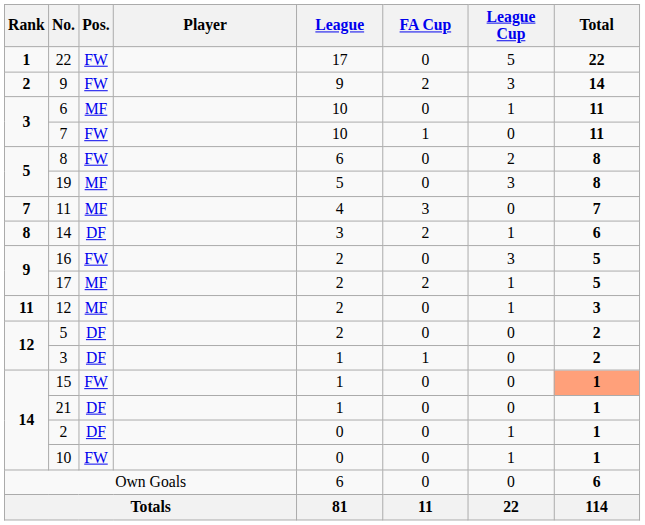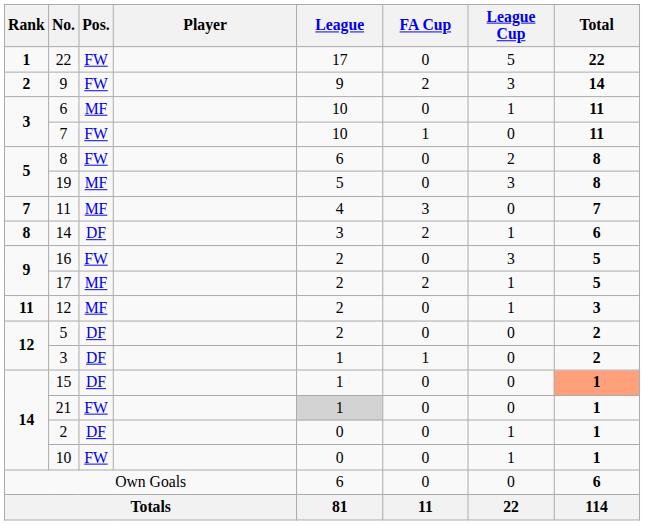 <table class="wikitable sortable alternance" style="text-align:center">
 <tr>
 <th style="width:10px">Rank</th>
 <th style="width:10px">No.</th>
 <th style="width:10px">Pos.</th>
 <th style="width:180px">Player</th>
 <th style="width:80px"><a href='#'>League</a></th>
 <th style="width:80px"><a href='#'>FA Cup</a></th>
 <th style="width:80px"><a href='#'>League Cup</a></th>
 <th style="width:80px">Total</th>
 </tr>
 <tr>
 <td><strong>1</strong></td>
 <td>22</td>
 <td><a href='#'>FW</a></td>
 <td align="left"></td>
 <td>17</td>
 <td>0</td>
 <td>5</td>
 <td><strong>22</strong></td>
 </tr>
 <tr>
 <td><strong>2</strong></td>
 <td>9</td>
 <td><a href='#'>FW</a></td>
 <td align="left"></td>
 <td>9</td>
 <td>2</td>
 <td>3</td>
 <td><strong>14</strong></td>
 </tr>
 <tr>
 <td rowspan="2"><strong>3</strong></td>
 <td>6</td>
 <td><a href='#'>MF</a></td>
 <td align="left"></td>
 <td>10</td>
 <td>0</td>
 <td>1</td>
 <td><strong>11</strong></td>
 </tr>
 <tr>
 <td>7</td>
 <td><a href='#'>FW</a></td>
 <td align="left"></td>
 <td>10</td>
 <td>1</td>
 <td>0</td>
 <td><strong>11</strong></td>
 </tr>
 <tr>
 <td rowspan="2"><strong>5</strong></td>
 <td>8</td>
 <td><a href='#'>FW</a></td>
 <td align="left"></td>
 <td>6</td>
 <td>0</td>
 <td>2</td>
 <td><strong>8</strong></td>
 </tr>
 <tr>
 <td>19</td>
 <td><a href='#'>MF</a></td>
 <td align="left"></td>
 <td>5</td>
 <td>0</td>
 <td>3</td>
 <td><strong>8</strong></td>
 </tr>
 <tr>
 <td><strong>7</strong></td>
 <td>11</td>
 <td><a href='#'>MF</a></td>
 <td align="left"></td>
 <td>4</td>
 <td>3</td>
 <td>0</td>
 <td><strong>7</strong></td>
 </tr>
 <tr>
 <td><strong>8</strong></td>
 <td>14</td>
 <td><a href='#'>DF</a></td>
 <td align="left"></td>
 <td>3</td>
 <td>2</td>
 <td>1</td>
 <td><strong>6</strong></td>
 </tr>
 <tr>
 <td rowspan="2"><strong>9</strong></td>
 <td>16</td>
 <td><a href='#'>FW</a></td>
 <td align="left"></td>
 <td>2</td>
 <td>0</td>
 <td>3</td>
 <td><strong>5</strong></td>
 </tr>
 <tr>
 <td>17</td>
 <td><a href='#'>MF</a></td>
 <td align="left"></td>
 <td>2</td>
 <td>2</td>
 <td>1</td>
 <td><strong>5</strong></td>
 </tr>
 <tr>
 <td><strong>11</strong></td>
 <td>12</td>
 <td><a href='#'>MF</a></td>
 <td align="left"></td>
 <td>2</td>
 <td>0</td>
 <td>1</td>
 <td><strong>3</strong></td>
 </tr>
 <tr>
 <td rowspan="2"><strong>12</strong></td>
 <td>5</td>
 <td><a href='#'>DF</a></td>
 <td align="left"></td>
 <td>2</td>
 <td>0</td>
 <td>0</td>
 <td><strong>2</strong></td>
 </tr>
 <tr>
 <td>3</td>
 <td><a href='#'>DF</a></td>
 <td align="left"></td>
 <td>1</td>
 <td>1</td>
 <td>0</td>
 <td><strong>2</strong></td>
 </tr>
 <tr>
 <td rowspan="4"><strong>14</strong></td>
 <td>15</td>
-<td><a href='#'>FW</a></td>
+<td><a href='#'>DF</a></td>
 <td align="left"></td>
 <td>1</td>
 <td>0</td>
 <td>0</td>
 <td style="background: lightsalmon;"><strong>1</strong></td>
 </tr>
 <tr>
 <td>21</td>
-<td><a href='#'>DF</a></td>
+<td><a href='#'>FW</a></td>
 <td align="left"></td>
-<td>1</td>
+<td style="background: lightgrey;">1</td>
 <td>0</td>
 <td>0</td>
 <td><strong>1</strong></td>
 </tr>
 <tr>
 <td>2</td>
 <td><a href='#'>DF</a></td>
 <td align="left"></td>
 <td>0</td>
 <td>0</td>
 <td>1</td>
 <td><strong>1</strong></td>
 </tr>
 <tr>
 <td>10</td>
 <td><a href='#'>FW</a></td>
 <td align="left"></td>
 <td>0</td>
 <td>0</td>
 <td>1</td>
 <td><strong>1</strong></td>
 </tr>
 <tr>
 <td colspan=4>Own Goals</td>
 <td>6</td>
 <td>0</td>
 <td>0</td>
 <td><strong>6</strong></td>
 </tr>
 <tr>
 <th colspan=4><strong>Totals</strong></th>
 <th>81</th>
 <th>11</th>
 <th>22</th>
 <th><strong>114</strong></th>
 </tr>
 </table>
